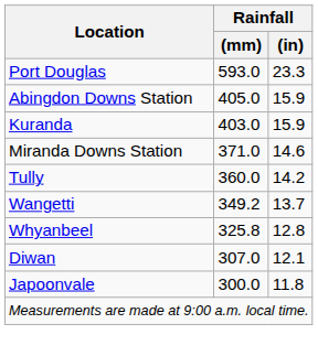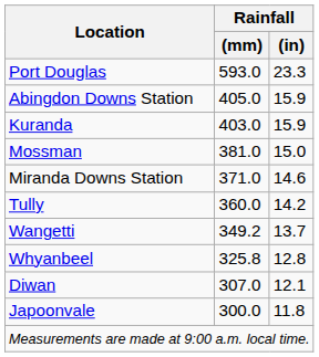 <table class="wikitable" style="float: left; margin-right: 2em; ">
 <tr>
 <th rowspan="2">Location</th>
 <th colspan="2">Rainfall</th>
 </tr>
 <tr>
 <th>(mm)</th>
 <th>(in)</th>
 </tr>
 <tr>
 <td><a href='#'>Port Douglas</a></td>
 <td>593.0</td>
 <td>23.3</td>
 </tr>
 <tr>
 <td><a href='#'>Abingdon Downs</a> Station</td>
 <td>405.0</td>
 <td>15.9</td>
 </tr>
 <tr>
 <td><a href='#'>Kuranda</a></td>
 <td>403.0</td>
 <td>15.9</td>
+</tr>
+<tr>
+<td><a href='#'>Mossman</a></td>
+<td>381.0</td>
+<td>15.0</td>
 </tr>
 <tr>
 <td>Miranda Downs Station</td>
 <td>371.0</td>
 <td>14.6</td>
 </tr>
 <tr>
 <td><a href='#'>Tully</a></td>
 <td>360.0</td>
 <td>14.2</td>
 </tr>
 <tr>
 <td><a href='#'>Wangetti</a></td>
 <td>349.2</td>
 <td>13.7</td>
 </tr>
 <tr>
 <td><a href='#'>Whyanbeel</a></td>
 <td>325.8</td>
 <td>12.8</td>
 </tr>
 <tr>
 <td><a href='#'>Diwan</a></td>
 <td>307.0</td>
 <td>12.1</td>
 </tr>
 <tr>
 <td><a href='#'>Japoonvale</a></td>
 <td>300.0</td>
 <td>11.8</td>
 </tr>
 <tr>
 <td colspan="3"><small><em>Measurements are made at 9:00 a.m. local time.</em></small></td>
 </tr>
 </table>
